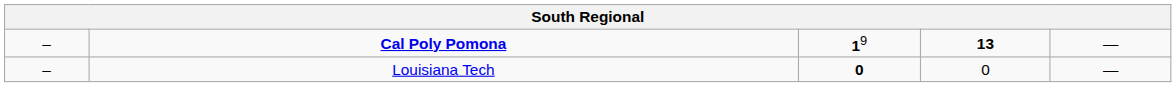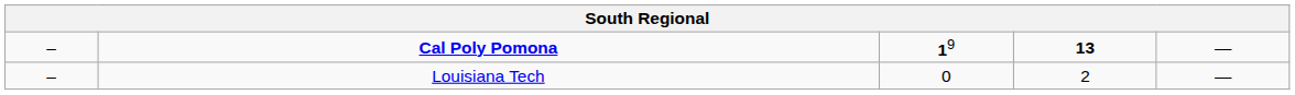 <table class="wikitable" style="font-size:90%; width: 55%; text-align: center">
 <tr>
 <th colspan=5>South Regional</th>
 </tr>
 <tr>
 <td>–</td>
 <td><strong><a href='#'>Cal Poly Pomona</a></strong></td>
 <td><strong>1</strong><sup>9</sup></td>
 <td><strong>13</strong></td>
 <td>—</td>
 </tr>
 <tr>
 <td>–</td>
 <td><a href='#'>Louisiana Tech</a></td>
-<td><strong>0</strong></td>
 <td>0</td>
+<td>2</td>
 <td>—</td>
 </tr>
 </table>
